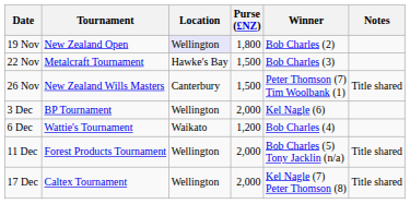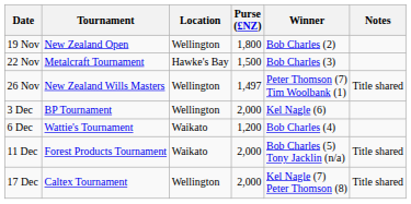 <table class="wikitable" style="font-size:95%">
 <tr>
 <th>Date</th>
 <th>Tournament</th>
 <th>Location</th>
 <th>Purse<br>(<a href='#'>£NZ</a>)</th>
 <th>Winner</th>
 <th>Notes</th>
 </tr>
 <tr>
 <td>19 Nov</td>
 <td><a href='#'>New Zealand Open</a></td>
-<td style="background: lavender;">Wellington</td>
+<td>Wellington</td>
 <td align=right>1,800</td>
 <td> <a href='#'>Bob Charles</a> (2)</td>
 <td></td>
 </tr>
 <tr>
 <td>22 Nov</td>
 <td><a href='#'>Metalcraft Tournament</a></td>
 <td>Hawke's Bay</td>
 <td align=right>1,500</td>
 <td> <a href='#'>Bob Charles</a> (3)</td>
 <td></td>
 </tr>
 <tr>
 <td>26 Nov</td>
 <td><a href='#'>New Zealand Wills Masters</a></td>
-<td>Canterbury</td>
-<td align=right>1,500</td>
+<td>Wellington</td>
+<td align=right>1,497</td>
 <td> <a href='#'>Peter Thomson</a> (7)<br> <a href='#'>Tim Woolbank</a> (1)</td>
 <td>Title shared</td>
 </tr>
 <tr>
 <td>3 Dec</td>
 <td><a href='#'>BP Tournament</a></td>
 <td>Wellington</td>
 <td align=right>2,000</td>
 <td> <a href='#'>Kel Nagle</a> (6)</td>
 <td></td>
 </tr>
 <tr>
 <td>6 Dec</td>
 <td><a href='#'>Wattie's Tournament</a></td>
 <td>Waikato</td>
 <td align=right>1,200</td>
 <td> <a href='#'>Bob Charles</a> (4)</td>
 <td></td>
 </tr>
 <tr>
 <td>11 Dec</td>
 <td><a href='#'>Forest Products Tournament</a></td>
-<td>Wellington</td>
+<td>Waikato</td>
 <td align=right>2,000</td>
 <td> <a href='#'>Bob Charles</a> (5)<br> <a href='#'>Tony Jacklin</a> (n/a)</td>
 <td>Title shared</td>
 </tr>
 <tr>
 <td>17 Dec</td>
 <td><a href='#'>Caltex Tournament</a></td>
 <td>Wellington</td>
 <td align=right>2,000</td>
 <td> <a href='#'>Kel Nagle</a> (7)<br> <a href='#'>Peter Thomson</a> (8)</td>
 <td>Title shared</td>
 </tr>
 </table>
